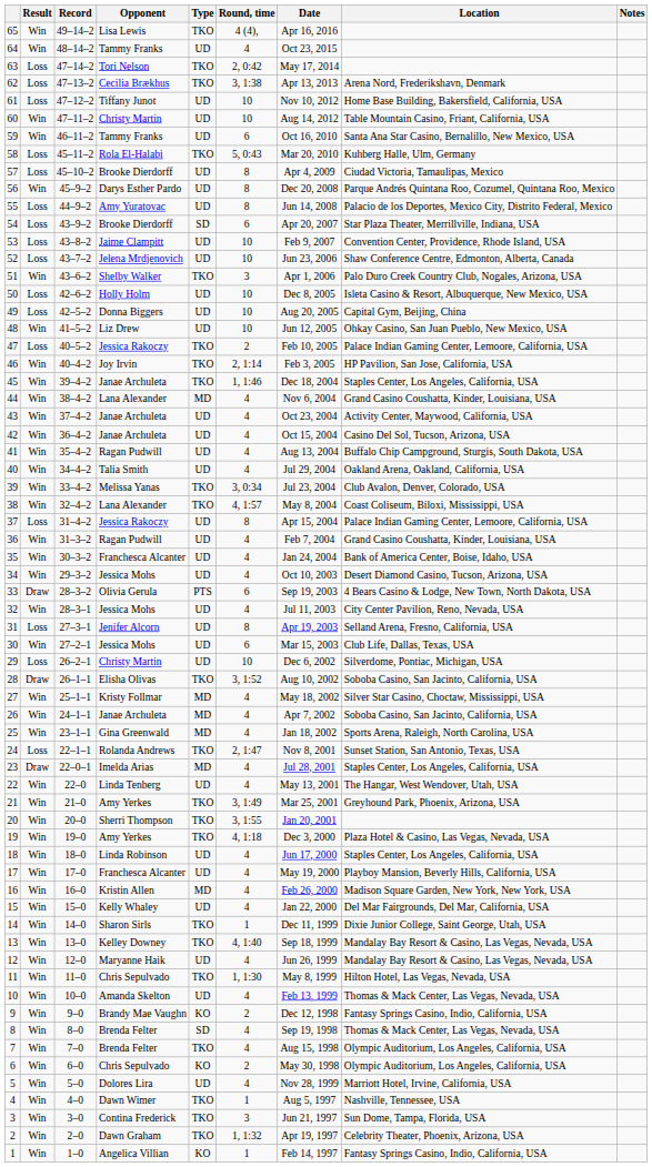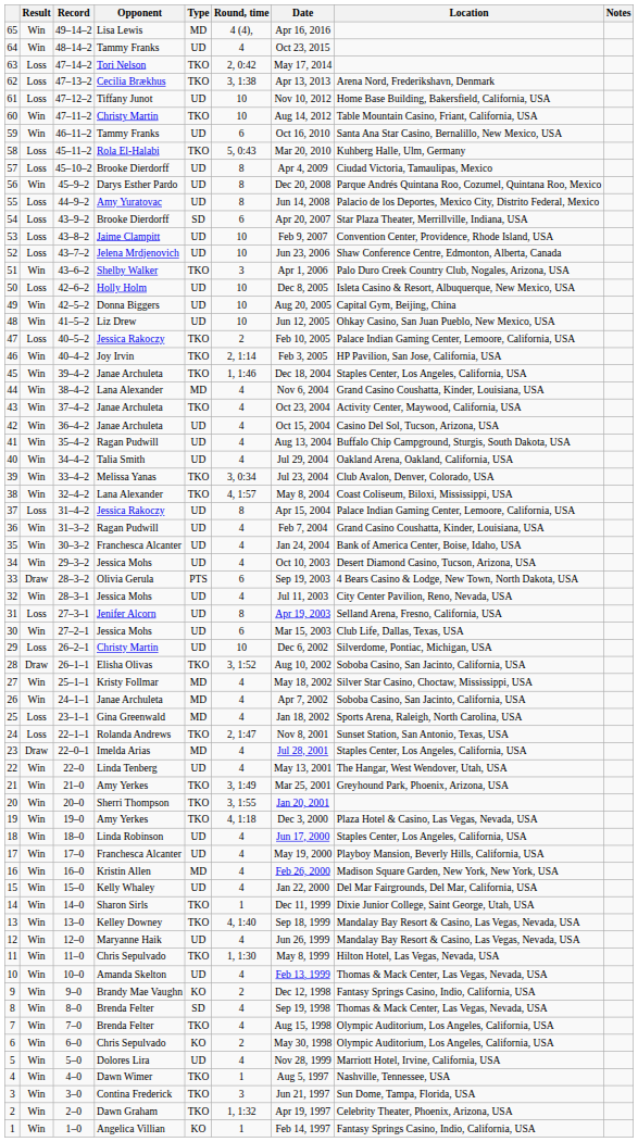 <table class="wikitable" style="text-align:center; font-size:95%">
 <tr>
 <th></th>
 <th>Result</th>
 <th>Record</th>
 <th>Opponent</th>
 <th>Type</th>
 <th>Round, time</th>
 <th>Date</th>
 <th>Location</th>
 <th>Notes</th>
 </tr>
 <tr>
 <td>65</td>
 <td>Win</td>
 <td>49–14–2</td>
 <td align=left> Lisa Lewis</td>
-<td>TKO</td>
+<td>MD</td>
 <td>4 (4), </td>
 <td>Apr 16, 2016</td>
 <td align=left> </td>
 <td></td>
 </tr>
 <tr>
 <td>64</td>
 <td>Win</td>
 <td>48–14–2</td>
 <td align=left> Tammy Franks</td>
 <td>UD</td>
 <td>4</td>
 <td>Oct 23, 2015</td>
 <td align=left> </td>
 <td></td>
 </tr>
 <tr>
 <td>63</td>
 <td>Loss</td>
 <td>47–14–2</td>
 <td align=left> <a href='#'>Tori Nelson</a></td>
 <td>TKO</td>
 <td>2, 0:42</td>
 <td>May 17, 2014</td>
 <td align=left> </td>
 <td align=left></td>
 </tr>
 <tr>
 <td>62</td>
 <td>Loss</td>
 <td>47–13–2</td>
 <td style="text-align:left;"> <a href='#'>Cecilia Brækhus</a></td>
 <td>TKO</td>
 <td>3, 1:38</td>
 <td>Apr 13, 2013</td>
 <td style="text-align:left;">Arena Nord, Frederikshavn, Denmark</td>
 <td style="text-align:left;"></td>
 </tr>
 <tr>
 <td>61</td>
 <td>Loss</td>
 <td>47–12–2</td>
 <td style="text-align:left;"> Tiffany Junot</td>
 <td>UD</td>
 <td>10</td>
 <td>Nov 10, 2012</td>
 <td style="text-align:left;"> Home Base Building, Bakersfield, California, USA</td>
 <td style="text-align:left;"></td>
 </tr>
 <tr>
 <td>60</td>
 <td>Win</td>
 <td>47–11–2</td>
 <td style="text-align:left;"> <a href='#'>Christy Martin</a></td>
-<td>UD</td>
+<td>TKO</td>
 <td>10</td>
 <td>Aug 14, 2012</td>
 <td style="text-align:left;"> Table Mountain Casino, Friant, California, USA</td>
 <td style="text-align:left;"></td>
 </tr>
 <tr>
 <td>59</td>
 <td>Win</td>
 <td>46–11–2</td>
 <td style="text-align:left;"> Tammy Franks</td>
 <td>UD</td>
 <td>6</td>
 <td>Oct 16, 2010</td>
 <td style="text-align:left;"> Santa Ana Star Casino, Bernalillo, New Mexico, USA</td>
 <td style="text-align:left;"></td>
 </tr>
 <tr>
 <td>58</td>
 <td>Loss</td>
 <td>45–11–2</td>
 <td style="text-align:left;"> <a href='#'>Rola El-Halabi</a></td>
 <td>TKO</td>
 <td>5, 0:43</td>
 <td>Mar 20, 2010</td>
 <td style="text-align:left;"> Kuhberg Halle, Ulm, Germany</td>
 <td style="text-align:left;"></td>
 </tr>
 <tr>
 <td>57</td>
 <td>Loss</td>
 <td>45–10–2</td>
 <td style="text-align:left;"> Brooke Dierdorff</td>
 <td>UD</td>
 <td>8</td>
 <td>Apr 4, 2009</td>
 <td style="text-align:left;"> Ciudad Victoria, Tamaulipas, Mexico</td>
 <td style="text-align:left;"></td>
 </tr>
 <tr>
 <td>56</td>
 <td>Win</td>
 <td>45–9–2</td>
 <td style="text-align:left;"> Darys Esther Pardo</td>
 <td>UD</td>
 <td>8</td>
 <td>Dec 20, 2008</td>
 <td style="text-align:left;"> Parque Andrés Quintana Roo, Cozumel, Quintana Roo, Mexico</td>
 <td style="text-align:left;"></td>
 </tr>
 <tr>
 <td>55</td>
 <td>Loss</td>
 <td>44–9–2</td>
 <td style="text-align:left;"> <a href='#'>Amy Yuratovac</a></td>
 <td>UD</td>
 <td>8</td>
 <td>Jun 14, 2008</td>
 <td style="text-align:left;"> Palacio de los Deportes, Mexico City, Distrito Federal, Mexico</td>
 <td style="text-align:left;"></td>
 </tr>
 <tr>
 <td>54</td>
 <td>Loss</td>
 <td>43–9–2</td>
 <td style="text-align:left;"> Brooke Dierdorff</td>
 <td>SD</td>
 <td>6</td>
 <td>Apr 20, 2007</td>
 <td style="text-align:left;"> Star Plaza Theater, Merrillville, Indiana, USA</td>
 <td></td>
 </tr>
 <tr>
 <td>53</td>
 <td>Loss</td>
 <td>43–8–2</td>
 <td style="text-align:left;"> <a href='#'>Jaime Clampitt</a></td>
 <td>UD</td>
 <td>10</td>
 <td>Feb 9, 2007</td>
 <td style="text-align:left;"> Convention Center, Providence, Rhode Island, USA</td>
 <td style="text-align:left;"></td>
 </tr>
 <tr>
 <td>52</td>
 <td>Loss</td>
 <td>43–7–2</td>
 <td style="text-align:left;"> <a href='#'>Jelena Mrdjenovich</a></td>
 <td>UD</td>
 <td>10</td>
 <td>Jun 23, 2006</td>
 <td style="text-align:left;"> Shaw Conference Centre, Edmonton, Alberta, Canada</td>
 <td style="text-align:left;"></td>
 </tr>
 <tr>
 <td>51</td>
 <td>Win</td>
 <td>43–6–2</td>
 <td style="text-align:left;"> <a href='#'>Shelby Walker</a></td>
 <td>TKO</td>
 <td>3</td>
 <td>Apr 1, 2006</td>
 <td style="text-align:left;"> Palo Duro Creek Country Club, Nogales, Arizona, USA</td>
 <td></td>
 </tr>
 <tr>
 <td>50</td>
 <td>Loss</td>
 <td>42–6–2</td>
 <td style="text-align:left;"> <a href='#'>Holly Holm</a></td>
 <td>UD</td>
 <td>10</td>
 <td>Dec 8, 2005</td>
 <td style="text-align:left;"> Isleta Casino & Resort, Albuquerque, New Mexico, USA</td>
 <td style="text-align:left;"></td>
 </tr>
 <tr>
 <td>49</td>
-<td>Loss</td>
+<td>Win</td>
 <td>42–5–2</td>
 <td style="text-align:left;"> Donna Biggers</td>
 <td>UD</td>
 <td>10</td>
 <td>Aug 20, 2005</td>
 <td style="text-align:left;"> Capital Gym, Beijing, China</td>
 <td style="text-align:left;"></td>
 </tr>
 <tr>
 <td>48</td>
 <td>Win</td>
 <td>41–5–2</td>
 <td style="text-align:left;"> Liz Drew</td>
 <td>UD</td>
 <td>10</td>
 <td>Jun 12, 2005</td>
 <td style="text-align:left;"> Ohkay Casino, San Juan Pueblo, New Mexico, USA</td>
 <td style="text-align:left;"></td>
 </tr>
 <tr>
 <td>47</td>
 <td>Loss</td>
 <td>40–5–2</td>
 <td style="text-align:left;"> <a href='#'>Jessica Rakoczy</a></td>
 <td>TKO</td>
 <td>2</td>
 <td>Feb 10, 2005</td>
 <td style="text-align:left;"> Palace Indian Gaming Center, Lemoore, California, USA</td>
 <td></td>
 </tr>
 <tr>
 <td>46</td>
 <td>Win</td>
 <td>40–4–2</td>
 <td style="text-align:left;"> Joy Irvin</td>
 <td>TKO</td>
 <td>2, 1:14</td>
 <td>Feb 3, 2005</td>
 <td style="text-align:left;"> HP Pavilion, San Jose, California, USA</td>
 <td></td>
 </tr>
 <tr>
 <td>45</td>
 <td>Win</td>
 <td>39–4–2</td>
 <td style="text-align:left;"> Janae Archuleta</td>
 <td>TKO</td>
 <td>1, 1:46</td>
 <td>Dec 18, 2004</td>
 <td style="text-align:left;"> Staples Center, Los Angeles, California, USA</td>
 <td></td>
 </tr>
 <tr>
 <td>44</td>
 <td>Win</td>
 <td>38–4–2</td>
 <td style="text-align:left;"> Lana Alexander</td>
 <td>MD</td>
 <td>4</td>
 <td>Nov 6, 2004</td>
 <td style="text-align:left;"> Grand Casino Coushatta, Kinder, Louisiana, USA</td>
 <td></td>
 </tr>
 <tr>
 <td>43</td>
 <td>Win</td>
 <td>37–4–2</td>
 <td style="text-align:left;"> Janae Archuleta</td>
-<td>UD</td>
+<td>TKO</td>
 <td>4</td>
 <td>Oct 23, 2004</td>
 <td style="text-align:left;"> Activity Center, Maywood, California, USA</td>
 <td></td>
 </tr>
 <tr>
 <td>42</td>
 <td>Win</td>
 <td>36–4–2</td>
 <td style="text-align:left;"> Janae Archuleta</td>
 <td>UD</td>
 <td>4</td>
 <td>Oct 15, 2004</td>
 <td style="text-align:left;"> Casino Del Sol, Tucson, Arizona, USA</td>
 <td></td>
 </tr>
 <tr>
 <td>41</td>
 <td>Win</td>
 <td>35–4–2</td>
 <td style="text-align:left;"> Ragan Pudwill</td>
 <td>UD</td>
 <td>4</td>
 <td>Aug 13, 2004</td>
 <td style="text-align:left;"> Buffalo Chip Campground, Sturgis, South Dakota, USA</td>
 <td></td>
 </tr>
 <tr>
 <td>40</td>
 <td>Win</td>
 <td>34–4–2</td>
 <td style="text-align:left;"> Talia Smith</td>
 <td>UD</td>
 <td>4</td>
 <td>Jul 29, 2004</td>
 <td style="text-align:left;"> Oakland Arena, Oakland, California, USA</td>
 <td></td>
 </tr>
 <tr>
 <td>39</td>
 <td>Win</td>
 <td>33–4–2</td>
 <td style="text-align:left;"> Melissa Yanas</td>
 <td>TKO</td>
 <td>3, 0:34</td>
 <td>Jul 23, 2004</td>
 <td style="text-align:left;"> Club Avalon, Denver, Colorado, USA</td>
 <td></td>
 </tr>
 <tr>
 <td>38</td>
 <td>Win</td>
 <td>32–4–2</td>
 <td style="text-align:left;"> Lana Alexander</td>
 <td>TKO</td>
 <td>4, 1:57</td>
 <td>May 8, 2004</td>
 <td style="text-align:left;"> Coast Coliseum, Biloxi, Mississippi, USA</td>
 <td></td>
 </tr>
 <tr>
 <td>37</td>
 <td>Loss</td>
 <td>31–4–2</td>
 <td style="text-align:left;"> <a href='#'>Jessica Rakoczy</a></td>
 <td>UD</td>
 <td>8</td>
 <td>Apr 15, 2004</td>
 <td style="text-align:left;"> Palace Indian Gaming Center, Lemoore, California, USA</td>
 <td></td>
 </tr>
 <tr>
 <td>36</td>
 <td>Win</td>
 <td>31–3–2</td>
 <td style="text-align:left;"> Ragan Pudwill</td>
 <td>UD</td>
 <td>4</td>
 <td>Feb 7, 2004</td>
 <td style="text-align:left;"> Grand Casino Coushatta, Kinder, Louisiana, USA</td>
 <td></td>
 </tr>
 <tr>
 <td>35</td>
 <td>Win</td>
 <td>30–3–2</td>
 <td style="text-align:left;"> Franchesca Alcanter</td>
 <td>UD</td>
 <td>4</td>
 <td>Jan 24, 2004</td>
 <td style="text-align:left;"> Bank of America Center, Boise, Idaho, USA</td>
 <td></td>
 </tr>
 <tr>
 <td>34</td>
 <td>Win</td>
 <td>29–3–2</td>
 <td style="text-align:left;"> Jessica Mohs</td>
 <td>UD</td>
 <td>4</td>
 <td>Oct 10, 2003</td>
 <td style="text-align:left;"> Desert Diamond Casino, Tucson, Arizona, USA</td>
 <td></td>
 </tr>
 <tr>
 <td>33</td>
 <td>Draw</td>
 <td>28–3–2</td>
 <td style="text-align:left;"> Olivia Gerula</td>
 <td>PTS</td>
 <td>6</td>
 <td>Sep 19, 2003</td>
 <td style="text-align:left;"> 4 Bears Casino & Lodge, New Town, North Dakota, USA</td>
 <td></td>
 </tr>
 <tr>
 <td>32</td>
 <td>Win</td>
 <td>28–3–1</td>
 <td style="text-align:left;"> Jessica Mohs</td>
 <td>UD</td>
 <td>4</td>
 <td>Jul 11, 2003</td>
 <td style="text-align:left;"> City Center Pavilion, Reno, Nevada, USA</td>
 <td></td>
 </tr>
 <tr>
 <td>31</td>
 <td>Loss</td>
 <td>27–3–1</td>
 <td style="text-align:left;"> <a href='#'>Jenifer Alcorn</a></td>
 <td>UD</td>
 <td>8</td>
 <td><a href='#'>Apr 19, 2003</a></td>
 <td style="text-align:left;"> Selland Arena, Fresno, California, USA</td>
 <td></td>
 </tr>
 <tr>
 <td>30</td>
 <td>Win</td>
 <td>27–2–1</td>
 <td style="text-align:left;"> Jessica Mohs</td>
 <td>UD</td>
 <td>6</td>
 <td>Mar 15, 2003</td>
 <td style="text-align:left;"> Club Life, Dallas, Texas, USA</td>
 <td></td>
 </tr>
 <tr>
 <td>29</td>
 <td>Loss</td>
 <td>26–2–1</td>
 <td style="text-align:left;"> <a href='#'>Christy Martin</a></td>
 <td>UD</td>
 <td>10</td>
 <td>Dec 6, 2002</td>
 <td style="text-align:left;"> Silverdome, Pontiac, Michigan, USA</td>
 <td></td>
 </tr>
 <tr>
 <td>28</td>
 <td>Draw</td>
 <td>26–1–1</td>
 <td style="text-align:left;"> Elisha Olivas</td>
 <td>TKO</td>
 <td>3, 1:52</td>
 <td>Aug 10, 2002</td>
 <td style="text-align:left;"> Soboba Casino, San Jacinto, California, USA</td>
 <td></td>
 </tr>
 <tr>
 <td>27</td>
 <td>Win</td>
 <td>25–1–1</td>
 <td style="text-align:left;"> Kristy Follmar</td>
 <td>MD</td>
 <td>4</td>
 <td>May 18, 2002</td>
 <td style="text-align:left;"> Silver Star Casino, Choctaw, Mississippi, USA</td>
 <td></td>
 </tr>
 <tr>
 <td>26</td>
 <td>Win</td>
 <td>24–1–1</td>
 <td style="text-align:left;"> Janae Archuleta</td>
 <td>MD</td>
 <td>4</td>
 <td>Apr 7, 2002</td>
 <td style="text-align:left;"> Soboba Casino, San Jacinto, California, USA</td>
 <td></td>
 </tr>
 <tr>
 <td>25</td>
-<td>Win</td>
+<td>Loss</td>
 <td>23–1–1</td>
 <td style="text-align:left;"> Gina Greenwald</td>
 <td>MD</td>
 <td>4</td>
 <td>Jan 18, 2002</td>
 <td style="text-align:left;"> Sports Arena, Raleigh, North Carolina, USA</td>
 <td></td>
 </tr>
 <tr>
 <td>24</td>
 <td>Loss</td>
 <td>22–1–1</td>
 <td style="text-align:left;"> Rolanda Andrews</td>
 <td>TKO</td>
 <td>2, 1:47</td>
 <td>Nov 8, 2001</td>
 <td style="text-align:left;"> Sunset Station, San Antonio, Texas, USA</td>
 <td></td>
 </tr>
 <tr>
 <td>23</td>
 <td>Draw</td>
 <td>22–0–1</td>
 <td style="text-align:left;"> Imelda Arias</td>
 <td>MD</td>
 <td>4</td>
 <td><a href='#'>Jul 28, 2001</a></td>
 <td style="text-align:left;"> Staples Center, Los Angeles, California, USA</td>
 <td></td>
 </tr>
 <tr>
 <td>22</td>
 <td>Win</td>
 <td>22–0</td>
 <td style="text-align:left;"> Linda Tenberg</td>
 <td>UD</td>
 <td>4</td>
 <td>May 13, 2001</td>
 <td style="text-align:left;"> The Hangar, West Wendover, Utah, USA</td>
 <td></td>
 </tr>
 <tr>
 <td>21</td>
 <td>Win</td>
 <td>21–0</td>
 <td style="text-align:left;"> Amy Yerkes</td>
 <td>TKO</td>
 <td>3, 1:49</td>
 <td>Mar 25, 2001</td>
 <td style="text-align:left;"> Greyhound Park, Phoenix, Arizona, USA</td>
 <td></td>
 </tr>
 <tr>
 <td>20</td>
 <td>Win</td>
 <td>20–0</td>
 <td style="text-align:left;"> Sherri Thompson</td>
 <td>TKO</td>
 <td>3, 1:55</td>
 <td><a href='#'>Jan 20, 2001</a></td>
 <td align=left> </td>
 <td></td>
 </tr>
 <tr>
 <td>19</td>
 <td>Win</td>
 <td>19–0</td>
 <td style="text-align:left;"> Amy Yerkes</td>
 <td>TKO</td>
 <td>4, 1:18</td>
 <td>Dec 3, 2000</td>
 <td style="text-align:left;"> Plaza Hotel & Casino, Las Vegas, Nevada, USA</td>
 <td></td>
 </tr>
 <tr>
 <td>18</td>
 <td>Win</td>
 <td>18–0</td>
 <td style="text-align:left;"> Linda Robinson</td>
 <td>UD</td>
 <td>4</td>
 <td><a href='#'>Jun 17, 2000</a></td>
 <td style="text-align:left;"> Staples Center, Los Angeles, California, USA</td>
 <td></td>
 </tr>
 <tr>
 <td>17</td>
 <td>Win</td>
 <td>17–0</td>
 <td style="text-align:left;"> Franchesca Alcanter</td>
 <td>UD</td>
 <td>4</td>
 <td>May 19, 2000</td>
 <td style="text-align:left;"> Playboy Mansion, Beverly Hills, California, USA</td>
 <td></td>
 </tr>
 <tr>
 <td>16</td>
 <td>Win</td>
 <td>16–0</td>
 <td style="text-align:left;"> Kristin Allen</td>
 <td>MD</td>
 <td>4</td>
 <td><a href='#'>Feb 26, 2000</a></td>
 <td style="text-align:left;"> Madison Square Garden, New York, New York, USA</td>
 <td></td>
 </tr>
 <tr>
 <td>15</td>
 <td>Win</td>
 <td>15–0</td>
 <td style="text-align:left;"> Kelly Whaley</td>
 <td>UD</td>
 <td>4</td>
 <td>Jan 22, 2000</td>
 <td style="text-align:left;"> Del Mar Fairgrounds, Del Mar, California, USA</td>
 <td></td>
 </tr>
 <tr>
 <td>14</td>
 <td>Win</td>
 <td>14–0</td>
 <td style="text-align:left;"> Sharon Sirls</td>
 <td>TKO</td>
 <td>1</td>
 <td>Dec 11, 1999</td>
 <td style="text-align:left;"> Dixie Junior College, Saint George, Utah, USA</td>
 <td></td>
 </tr>
 <tr>
 <td>13</td>
 <td>Win</td>
 <td>13–0</td>
 <td style="text-align:left;"> Kelley Downey</td>
 <td>TKO</td>
 <td>4, 1:40</td>
 <td>Sep 18, 1999</td>
 <td style="text-align:left;">Mandalay Bay Resort & Casino, Las Vegas, Nevada, USA</td>
 <td></td>
 </tr>
 <tr>
 <td>12</td>
 <td>Win</td>
 <td>12–0</td>
 <td style="text-align:left;"> Maryanne Haik</td>
 <td>UD</td>
 <td>4</td>
 <td>Jun 26, 1999</td>
 <td style="text-align:left;"> Mandalay Bay Resort & Casino, Las Vegas, Nevada, USA</td>
 <td></td>
 </tr>
 <tr>
 <td>11</td>
 <td>Win</td>
 <td>11–0</td>
 <td style="text-align:left;"> Chris Sepulvado</td>
 <td>TKO</td>
 <td>1, 1:30</td>
 <td>May 8, 1999</td>
 <td style="text-align:left;"> Hilton Hotel, Las Vegas, Nevada, USA</td>
 <td></td>
 </tr>
 <tr>
 <td>10</td>
 <td>Win</td>
 <td>10–0</td>
 <td style="text-align:left;"> Amanda Skelton</td>
 <td>UD</td>
 <td>4</td>
 <td><a href='#'>Feb 13, 1999</a></td>
 <td style="text-align:left;"> Thomas & Mack Center, Las Vegas, Nevada, USA</td>
 <td></td>
 </tr>
 <tr>
 <td>9</td>
 <td>Win</td>
 <td>9–0</td>
 <td style="text-align:left;"> Brandy Mae Vaughn</td>
 <td>KO</td>
 <td>2</td>
 <td>Dec 12, 1998</td>
 <td style="text-align:left;"> Fantasy Springs Casino, Indio, California, USA</td>
 <td></td>
 </tr>
 <tr>
 <td>8</td>
 <td>Win</td>
 <td>8–0</td>
 <td style="text-align:left;"> Brenda Felter</td>
 <td>SD</td>
 <td>4</td>
 <td>Sep 19, 1998</td>
 <td style="text-align:left;"> Thomas & Mack Center, Las Vegas, Nevada, USA</td>
 <td></td>
 </tr>
 <tr>
 <td>7</td>
 <td>Win</td>
 <td>7–0</td>
 <td style="text-align:left;"> Brenda Felter</td>
 <td>TKO</td>
 <td>4</td>
 <td>Aug 15, 1998</td>
 <td style="text-align:left;"> Olympic Auditorium, Los Angeles, California, USA</td>
 <td></td>
 </tr>
 <tr>
 <td>6</td>
 <td>Win</td>
 <td>6–0</td>
 <td style="text-align:left;"> Chris Sepulvado</td>
 <td>KO</td>
 <td>2</td>
 <td>May 30, 1998</td>
 <td style="text-align:left;"> Olympic Auditorium, Los Angeles, California, USA</td>
 <td></td>
 </tr>
 <tr>
 <td>5</td>
 <td>Win</td>
 <td>5–0</td>
 <td style="text-align:left;"> Dolores Lira</td>
 <td>UD</td>
 <td>4</td>
 <td>Nov 28, 1999</td>
 <td style="text-align:left;"> Marriott Hotel, Irvine, California, USA</td>
 <td></td>
 </tr>
 <tr>
 <td>4</td>
 <td>Win</td>
 <td>4–0</td>
 <td style="text-align:left;"> Dawn Wimer</td>
 <td>TKO</td>
 <td>1</td>
 <td>Aug 5, 1997</td>
 <td style="text-align:left;"> Nashville, Tennessee, USA</td>
 <td></td>
 </tr>
 <tr>
 <td>3</td>
 <td>Win</td>
 <td>3–0</td>
 <td style="text-align:left;"> Contina Frederick</td>
 <td>TKO</td>
 <td>3</td>
 <td>Jun 21, 1997</td>
 <td style="text-align:left;"> Sun Dome, Tampa, Florida, USA</td>
 <td></td>
 </tr>
 <tr>
 <td>2</td>
 <td>Win</td>
 <td>2–0</td>
 <td style="text-align:left;"> Dawn Graham</td>
 <td>TKO</td>
 <td>1, 1:32</td>
 <td>Apr 19, 1997</td>
 <td style="text-align:left;"> Celebrity Theater, Phoenix, Arizona, USA</td>
 <td></td>
 </tr>
 <tr>
 <td>1</td>
 <td>Win</td>
 <td>1–0</td>
 <td style="text-align:left;"> Angelica Villian</td>
 <td>KO</td>
 <td>1</td>
 <td>Feb 14, 1997</td>
 <td style="text-align:left;"> Fantasy Springs Casino, Indio, California, USA</td>
 <td></td>
 </tr>
 </table>
